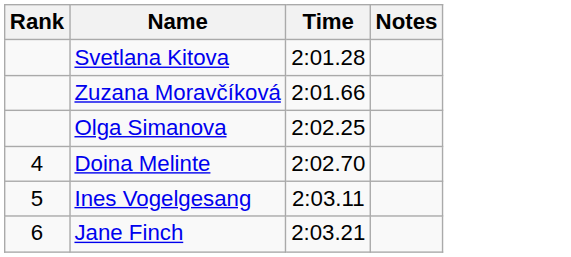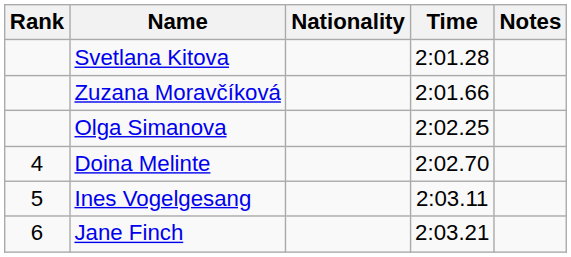 <table class="wikitable sortable" style="text-align:center">
 <tr>
 <th>Rank</th>
 <th>Name</th>
+<th>Nationality</th>
 <th>Time</th>
 <th>Notes</th>
 </tr>
 <tr>
 <td></td>
 <td align="left"><a href='#'>Svetlana Kitova</a></td>
+<td align=left></td>
 <td>2:01.28</td>
 <td></td>
 </tr>
 <tr>
 <td></td>
 <td align="left"><a href='#'>Zuzana Moravčíková</a></td>
+<td align=left></td>
 <td>2:01.66</td>
 <td></td>
 </tr>
 <tr>
 <td></td>
 <td align="left"><a href='#'>Olga Simanova</a></td>
+<td align=left></td>
 <td>2:02.25</td>
 <td></td>
 </tr>
 <tr>
 <td>4</td>
 <td align="left"><a href='#'>Doina Melinte</a></td>
+<td align=left></td>
 <td>2:02.70</td>
 <td></td>
 </tr>
 <tr>
 <td>5</td>
 <td align="left"><a href='#'>Ines Vogelgesang</a></td>
+<td align=left></td>
 <td>2:03.11</td>
 <td></td>
 </tr>
 <tr>
 <td>6</td>
 <td align="left"><a href='#'>Jane Finch</a></td>
+<td align=left></td>
 <td>2:03.21</td>
 <td></td>
 </tr>
 </table>
